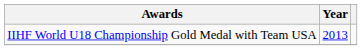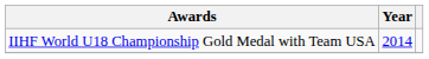 <table class="wikitable">
 <tr>
 <th>Awards</th>
 <th>Year</th>
 <th></th>
 </tr>
 <tr>
 <td><a href='#'>IIHF World U18 Championship</a> Gold Medal with Team USA</td>
-<td><a href='#'>2013</a></td>
+<td><a href='#'>2014</a></td>
 <td></td>
 </tr>
 <tr>
 </tr>
 </table>
